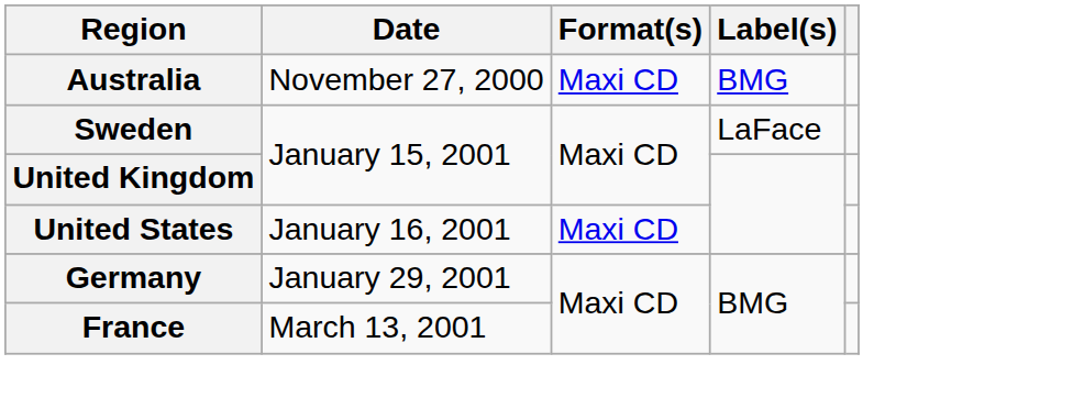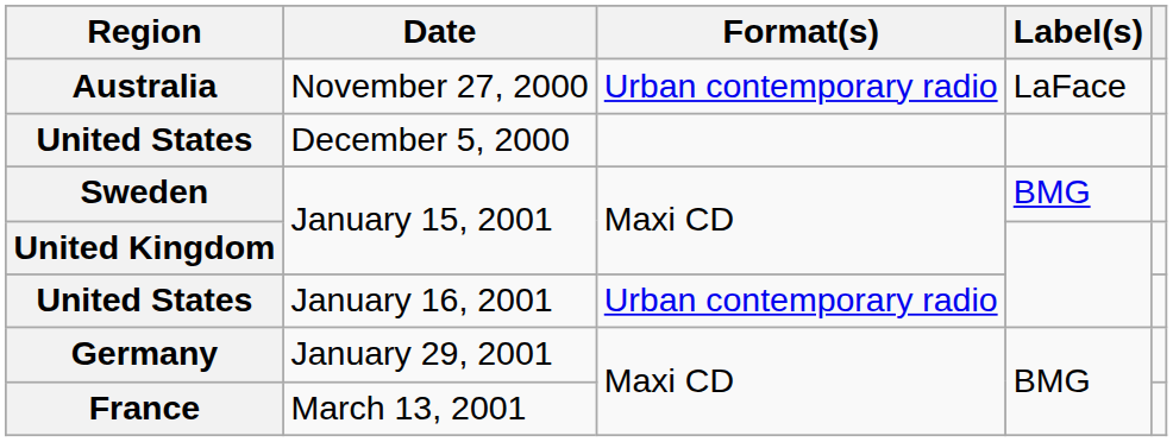 <table class="wikitable plainrowheaders">
 <tr>
 <th scope="col">Region</th>
 <th scope="col">Date</th>
 <th scope="col">Format(s)</th>
 <th scope="col">Label(s)</th>
 <th scope="col"></th>
 </tr>
 <tr>
 <th scope="row">Australia</th>
 <td>November 27, 2000</td>
-<td><a href='#'>Maxi CD</a></td>
-<td><a href='#'>BMG</a></td>
+<td><a href='#'>Urban contemporary radio</a></td>
+<td>LaFace</td>
+<td></td>
+</tr>
+<tr>
+<th scope="row">United States</th>
+<td>December 5, 2000</td>
+<td></td>
+<td></td>
 <td></td>
 </tr>
 <tr>
 <th scope="row">Sweden</th>
 <td rowspan="2">January 15, 2001</td>
 <td rowspan="2">Maxi CD</td>
-<td>LaFace</td>
+<td><a href='#'>BMG</a></td>
 <td></td>
 </tr>
 <tr>
 <th scope="row">United Kingdom</th>
 <td rowspan="2"></td>
 <td></td>
 </tr>
 <tr>
 <th scope="row">United States</th>
 <td>January 16, 2001</td>
-<td><a href='#'>Maxi CD</a></td>
+<td><a href='#'>Urban contemporary radio</a></td>
 <td></td>
 </tr>
 <tr>
 <th scope="row">Germany</th>
 <td>January 29, 2001</td>
 <td rowspan="2">Maxi CD</td>
 <td rowspan="2">BMG</td>
 <td></td>
 </tr>
 <tr>
 <th scope="row">France</th>
 <td>March 13, 2001</td>
 <td></td>
 </tr>
 </table>
